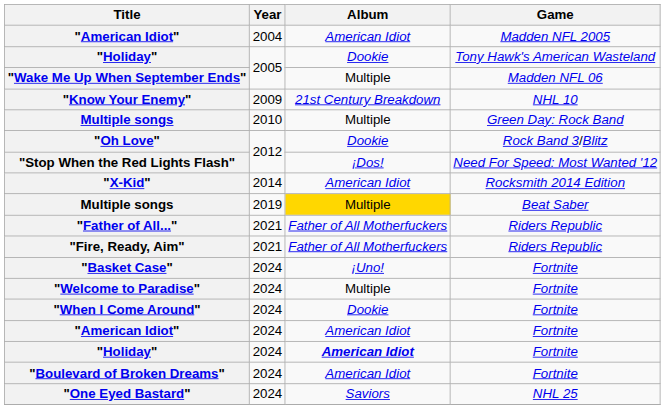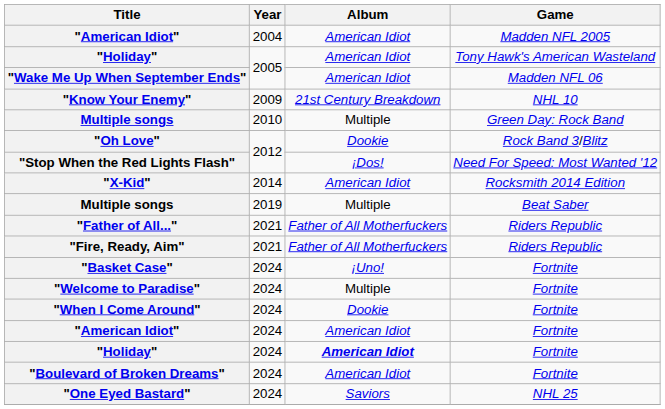 <table class="wikitable plainrowheaders" style="text-align:center;">
 <tr>
 <th scope="col" style="width:18em;">Title</th>
 <th scope="col">Year</th>
 <th scope="col">Album</th>
 <th scope="col">Game</th>
 </tr>
 <tr>
 <th scope="row">"<a href='#'>American Idiot</a>"</th>
 <td>2004</td>
 <td><em><a href='#'>American Idiot</a></em></td>
 <td><em><a href='#'>Madden NFL 2005</a></em></td>
 </tr>
 <tr>
 <th scope="row">"<a href='#'>Holiday</a>"</th>
 <td rowspan="2">2005</td>
-<td><em><a href='#'>Dookie</a></em></td>
+<td><em><a href='#'>American Idiot</a></em></td>
 <td><em><a href='#'>Tony Hawk's American Wasteland</a></em></td>
 </tr>
 <tr>
 <th scope="row">"<a href='#'>Wake Me Up When September Ends</a>"</th>
-<td>Multiple</td>
+<td><em><a href='#'>American Idiot</a></em></td>
 <td><em><a href='#'>Madden NFL 06</a></em></td>
 </tr>
 <tr>
 <th scope="row">"<a href='#'>Know Your Enemy</a>"</th>
 <td>2009</td>
 <td><em> <a href='#'>21st Century Breakdown</a></em></td>
 <td><em> <a href='#'>NHL 10</a></em></td>
 </tr>
 <tr>
 <th scope="row"><a href='#'>Multiple songs</a></th>
 <td>2010</td>
 <td>Multiple</td>
 <td><em><a href='#'>Green Day: Rock Band</a></em></td>
 </tr>
 <tr>
 <th scope="row">"<a href='#'>Oh Love</a>"</th>
 <td rowspan="2">2012</td>
 <td><em><a href='#'>Dookie</a></em></td>
 <td><em><a href='#'>Rock Band 3</a></em>/<em><a href='#'>Blitz</a></em></td>
 </tr>
 <tr>
 <th scope="row">"Stop When the Red Lights Flash"</th>
 <td><em><a href='#'>¡Dos!</a></em></td>
 <td><em><a href='#'>Need For Speed: Most Wanted '12</a></em></td>
 </tr>
 <tr>
 <th scope="row">"<a href='#'>X-Kid</a>"</th>
 <td>2014</td>
 <td><em><a href='#'>American Idiot</a></em></td>
 <td><em><a href='#'>Rocksmith 2014 Edition</a></em></td>
 </tr>
 <tr>
 <th scope="row">Multiple songs</th>
 <td>2019</td>
-<td style="background: gold;">Multiple</td>
+<td>Multiple</td>
 <td><em><a href='#'>Beat Saber</a></em></td>
 </tr>
 <tr>
 <th scope="row">"<a href='#'>Father of All...</a>"</th>
 <td>2021</td>
 <td><em><a href='#'>Father of All Motherfuckers</a></em></td>
 <td><em><a href='#'>Riders Republic</a></em></td>
 </tr>
 <tr>
 <th scope="row">"Fire, Ready, Aim"</th>
 <td>2021</td>
 <td><em><a href='#'>Father of All Motherfuckers</a></em></td>
 <td><em><a href='#'>Riders Republic</a></em></td>
 </tr>
 <tr>
 <th scope="row">"<a href='#'>Basket Case</a>"</th>
 <td>2024</td>
 <td><em><a href='#'>¡Uno!</a></em></td>
 <td><em><a href='#'>Fortnite</a></em></td>
 </tr>
 <tr>
 <th scope="row">"<a href='#'>Welcome to Paradise</a>"</th>
 <td>2024</td>
 <td>Multiple</td>
 <td><em><a href='#'>Fortnite</a></em></td>
 </tr>
 <tr>
 <th scope="row">"<a href='#'>When I Come Around</a>"</th>
 <td>2024</td>
 <td><em><a href='#'>Dookie</a></em></td>
 <td><em><a href='#'>Fortnite</a></em></td>
 </tr>
 <tr>
 <th scope="row">"<a href='#'>American Idiot</a>"</th>
 <td>2024</td>
 <td><em><a href='#'>American Idiot</a></em></td>
 <td><em><a href='#'>Fortnite</a></em></td>
 </tr>
 <tr>
 <th scope="row">"<a href='#'>Holiday</a>"</th>
 <td>2024</td>
 <td><strong><em><a href='#'>American Idiot</a></em></strong></td>
 <td><em><a href='#'>Fortnite</a></em></td>
 </tr>
 <tr>
 <th scope="row">"<a href='#'>Boulevard of Broken Dreams</a>"</th>
 <td>2024</td>
 <td><em><a href='#'>American Idiot</a></em></td>
 <td><em><a href='#'>Fortnite</a></em></td>
 </tr>
 <tr>
 <th scope="row">"<a href='#'>One Eyed Bastard</a>"</th>
 <td>2024</td>
 <td><em><a href='#'> Saviors</a></em></td>
 <td><em><a href='#'>NHL 25</a></em></td>
 </tr>
 <tr>
 </tr>
 </table>
